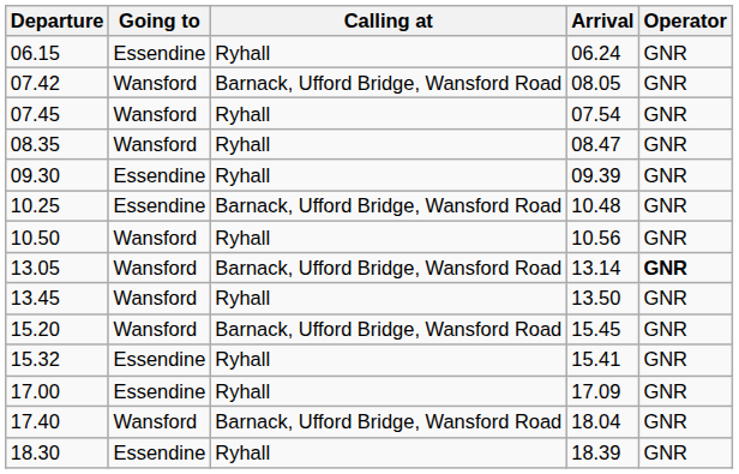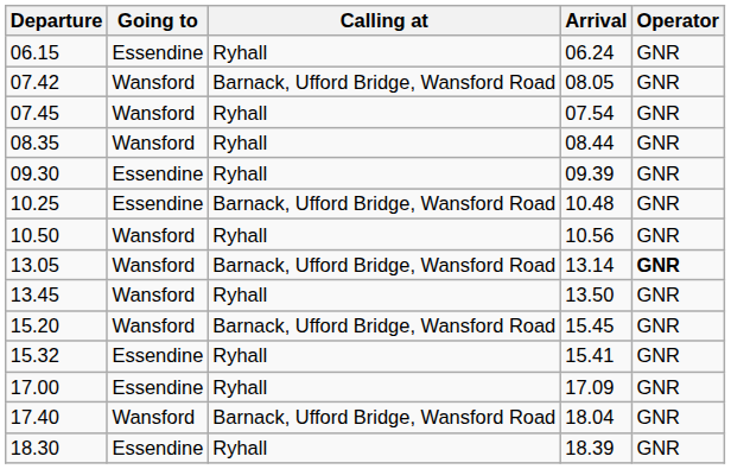 <table class="wikitable" style="font-size:70%;">
 <tr>
 <th>Departure</th>
 <th>Going to</th>
 <th>Calling at</th>
 <th>Arrival</th>
 <th>Operator</th>
 </tr>
 <tr>
 <td>06.15</td>
 <td>Essendine</td>
 <td>Ryhall</td>
 <td>06.24</td>
 <td>GNR</td>
 </tr>
 <tr>
 <td>07.42</td>
 <td>Wansford</td>
 <td>Barnack, Ufford Bridge, Wansford Road</td>
 <td>08.05</td>
 <td>GNR</td>
 </tr>
 <tr>
 <td>07.45</td>
 <td>Wansford</td>
 <td>Ryhall</td>
 <td>07.54</td>
 <td>GNR</td>
 </tr>
 <tr>
 <td>08.35</td>
 <td>Wansford</td>
 <td>Ryhall</td>
-<td>08.47</td>
+<td>08.44</td>
 <td>GNR</td>
 </tr>
 <tr>
 <td>09.30</td>
 <td>Essendine</td>
 <td>Ryhall</td>
 <td>09.39</td>
 <td>GNR</td>
 </tr>
 <tr>
 <td>10.25</td>
 <td>Essendine</td>
 <td>Barnack, Ufford Bridge, Wansford Road</td>
 <td>10.48</td>
 <td>GNR</td>
 </tr>
 <tr>
 <td>10.50</td>
 <td>Wansford</td>
 <td>Ryhall</td>
 <td>10.56</td>
 <td>GNR</td>
 </tr>
 <tr>
 <td>13.05</td>
 <td>Wansford</td>
 <td>Barnack, Ufford Bridge, Wansford Road</td>
 <td>13.14</td>
 <td><strong>GNR</strong></td>
 </tr>
 <tr>
 <td>13.45</td>
 <td>Wansford</td>
 <td>Ryhall</td>
 <td>13.50</td>
 <td>GNR</td>
 </tr>
 <tr>
 <td>15.20</td>
 <td>Wansford</td>
 <td>Barnack, Ufford Bridge, Wansford Road</td>
 <td>15.45</td>
 <td>GNR</td>
 </tr>
 <tr>
 <td>15.32</td>
 <td>Essendine</td>
 <td>Ryhall</td>
 <td>15.41</td>
 <td>GNR</td>
 </tr>
 <tr>
 <td>17.00</td>
 <td>Essendine</td>
 <td>Ryhall</td>
 <td>17.09</td>
 <td>GNR</td>
 </tr>
 <tr>
 <td>17.40</td>
 <td>Wansford</td>
 <td>Barnack, Ufford Bridge, Wansford Road</td>
 <td>18.04</td>
 <td>GNR</td>
 </tr>
 <tr>
 <td>18.30</td>
 <td>Essendine</td>
 <td>Ryhall</td>
 <td>18.39</td>
 <td>GNR</td>
 </tr>
 </table>
